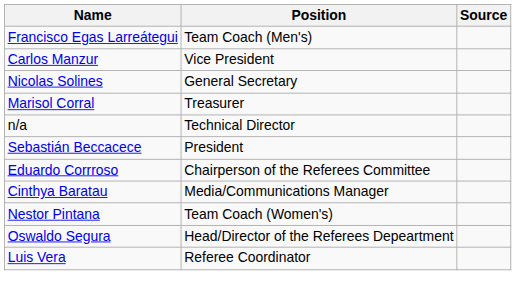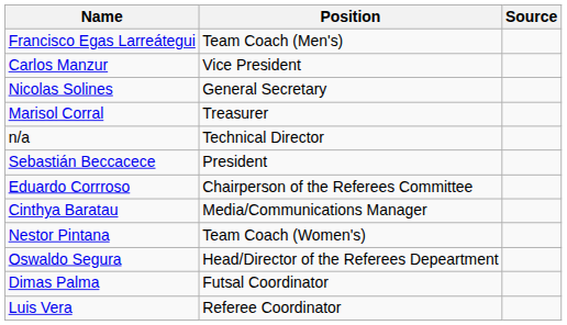 <table class="wikitable">
 <tr>
 <th>Name</th>
 <th>Position</th>
 <th>Source</th>
 </tr>
 <tr>
 <td> <a href='#'>Francisco Egas Larreátegui</a></td>
 <td>Team Coach (Men's)</td>
 <td></td>
 </tr>
 <tr>
 <td> <a href='#'>Carlos Manzur</a></td>
 <td>Vice President</td>
 <td></td>
 </tr>
 <tr>
 <td> <a href='#'>Nicolas Solines</a></td>
 <td>General Secretary</td>
 <td></td>
 </tr>
 <tr>
 <td> <a href='#'>Marisol Corral</a></td>
 <td>Treasurer</td>
 <td></td>
 </tr>
 <tr>
 <td>n/a</td>
 <td>Technical Director</td>
 <td></td>
 </tr>
 <tr>
 <td> <a href='#'>Sebastián Beccacece</a></td>
 <td>President</td>
 <td></td>
 </tr>
 <tr>
 <td> <a href='#'>Eduardo Corrroso</a></td>
 <td>Chairperson of the Referees Committee</td>
 <td></td>
 </tr>
 <tr>
 <td> <a href='#'>Cinthya Baratau</a></td>
 <td>Media/Communications Manager</td>
 <td></td>
 </tr>
 <tr>
 <td> <a href='#'>Nestor Pintana</a></td>
 <td>Team Coach (Women's)</td>
 <td></td>
 </tr>
 <tr>
 <td> <a href='#'>Oswaldo Segura</a></td>
 <td>Head/Director of the Referees Depeartment</td>
 <td></td>
 </tr>
 <tr>
+<td> <a href='#'>Dimas Palma</a></td>
+<td>Futsal Coordinator</td>
+<td></td>
+</tr>
+<tr>
 <td> <a href='#'>Luis Vera</a></td>
 <td>Referee Coordinator</td>
 <td></td>
 </tr>
 </table>
